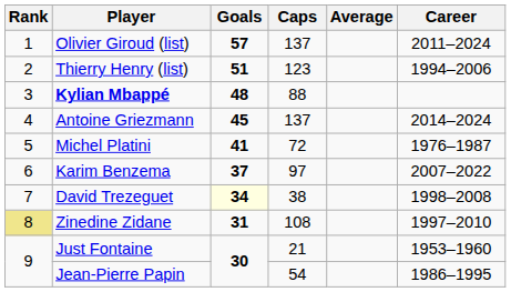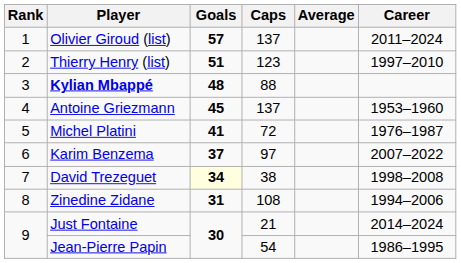 <table class="wikitable sortable" style="text-align:center;">
 <tr>
 <th width="30">Rank</th>
 <th style="width:150px;">Player</th>
 <th width="50">Goals</th>
 <th width="50">Caps</th>
 <th width="50">Average</th>
 <th style="width:100px;">Career</th>
 </tr>
 <tr>
 <td>1</td>
 <td style="text-align:left;"><a href='#'>Olivier Giroud</a> (<a href='#'>list</a>)</td>
 <td><strong>57</strong></td>
 <td>137</td>
 <td></td>
 <td>2011–2024</td>
 </tr>
 <tr>
 <td>2</td>
 <td style="text-align:left;"><a href='#'>Thierry Henry</a> (<a href='#'>list</a>)</td>
 <td><strong>51</strong></td>
 <td>123</td>
 <td></td>
-<td>1994–2006</td>
+<td>1997–2010</td>
 </tr>
 <tr>
 <td>3</td>
 <td style="text-align:left;"><strong><a href='#'>Kylian Mbappé</a></strong></td>
 <td><strong>48</strong></td>
 <td>88</td>
 <td></td>
 <td></td>
 </tr>
 <tr>
 <td>4</td>
 <td style="text-align:left;"><a href='#'>Antoine Griezmann</a></td>
 <td><strong>45</strong></td>
 <td>137</td>
 <td></td>
-<td>2014–2024</td>
+<td>1953–1960</td>
 </tr>
 <tr>
 <td>5</td>
 <td style="text-align:left;"><a href='#'>Michel Platini</a></td>
 <td><strong>41</strong></td>
 <td>72</td>
 <td></td>
 <td>1976–1987</td>
 </tr>
 <tr>
 <td>6</td>
 <td style="text-align:left;"><a href='#'>Karim Benzema</a></td>
 <td><strong>37</strong></td>
 <td>97</td>
 <td></td>
 <td>2007–2022</td>
 </tr>
 <tr>
 <td>7</td>
 <td style="text-align:left;"><a href='#'>David Trezeguet</a></td>
 <td style="background: lightyellow;"><strong>34</strong></td>
 <td>38</td>
 <td></td>
 <td>1998–2008</td>
 </tr>
 <tr>
-<td style="background: khaki;">8</td>
+<td>8</td>
 <td style="text-align:left;"><a href='#'>Zinedine Zidane</a></td>
 <td><strong>31</strong></td>
 <td>108</td>
 <td></td>
-<td>1997–2010</td>
+<td>1994–2006</td>
 </tr>
 <tr>
 <td rowspan="2">9</td>
 <td style="text-align:left;"><a href='#'>Just Fontaine</a></td>
 <td rowspan="2"><strong>30</strong></td>
 <td>21</td>
 <td></td>
-<td>1953–1960</td>
+<td>2014–2024</td>
 </tr>
 <tr>
 <td style="text-align:left;"><a href='#'>Jean-Pierre Papin</a></td>
 <td>54</td>
 <td></td>
 <td>1986–1995</td>
 </tr>
 </table>
